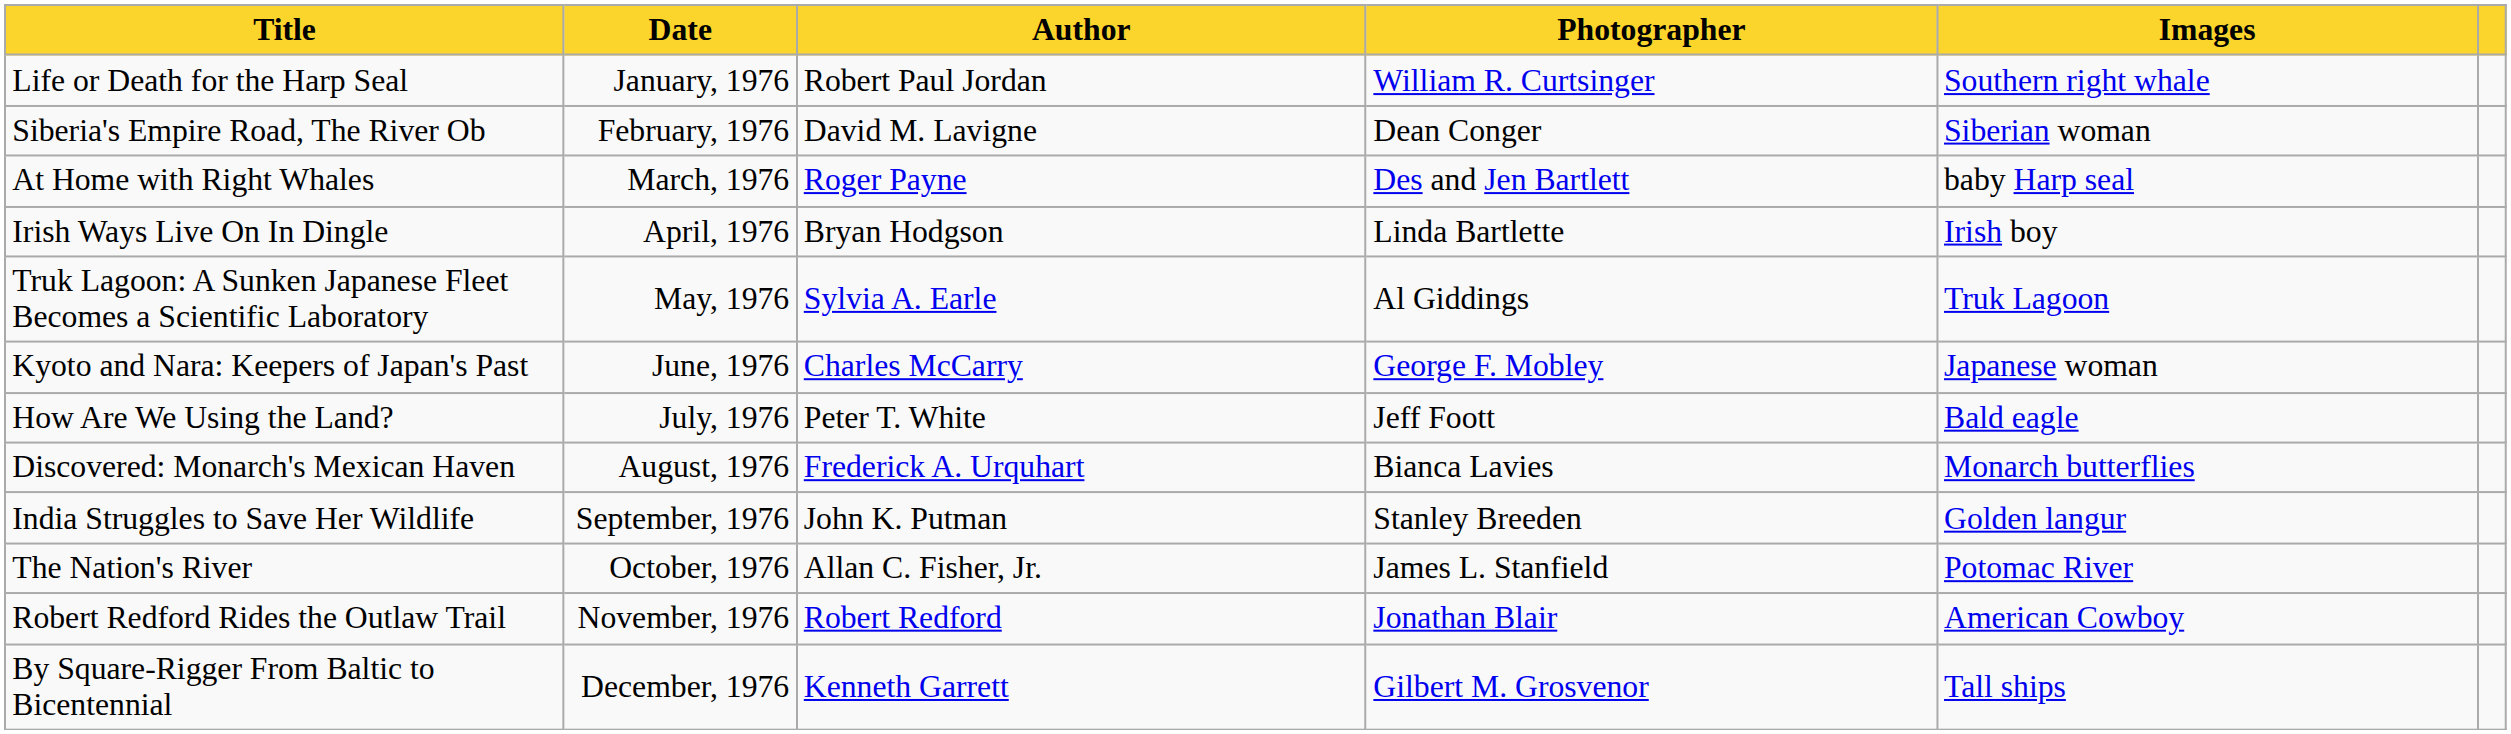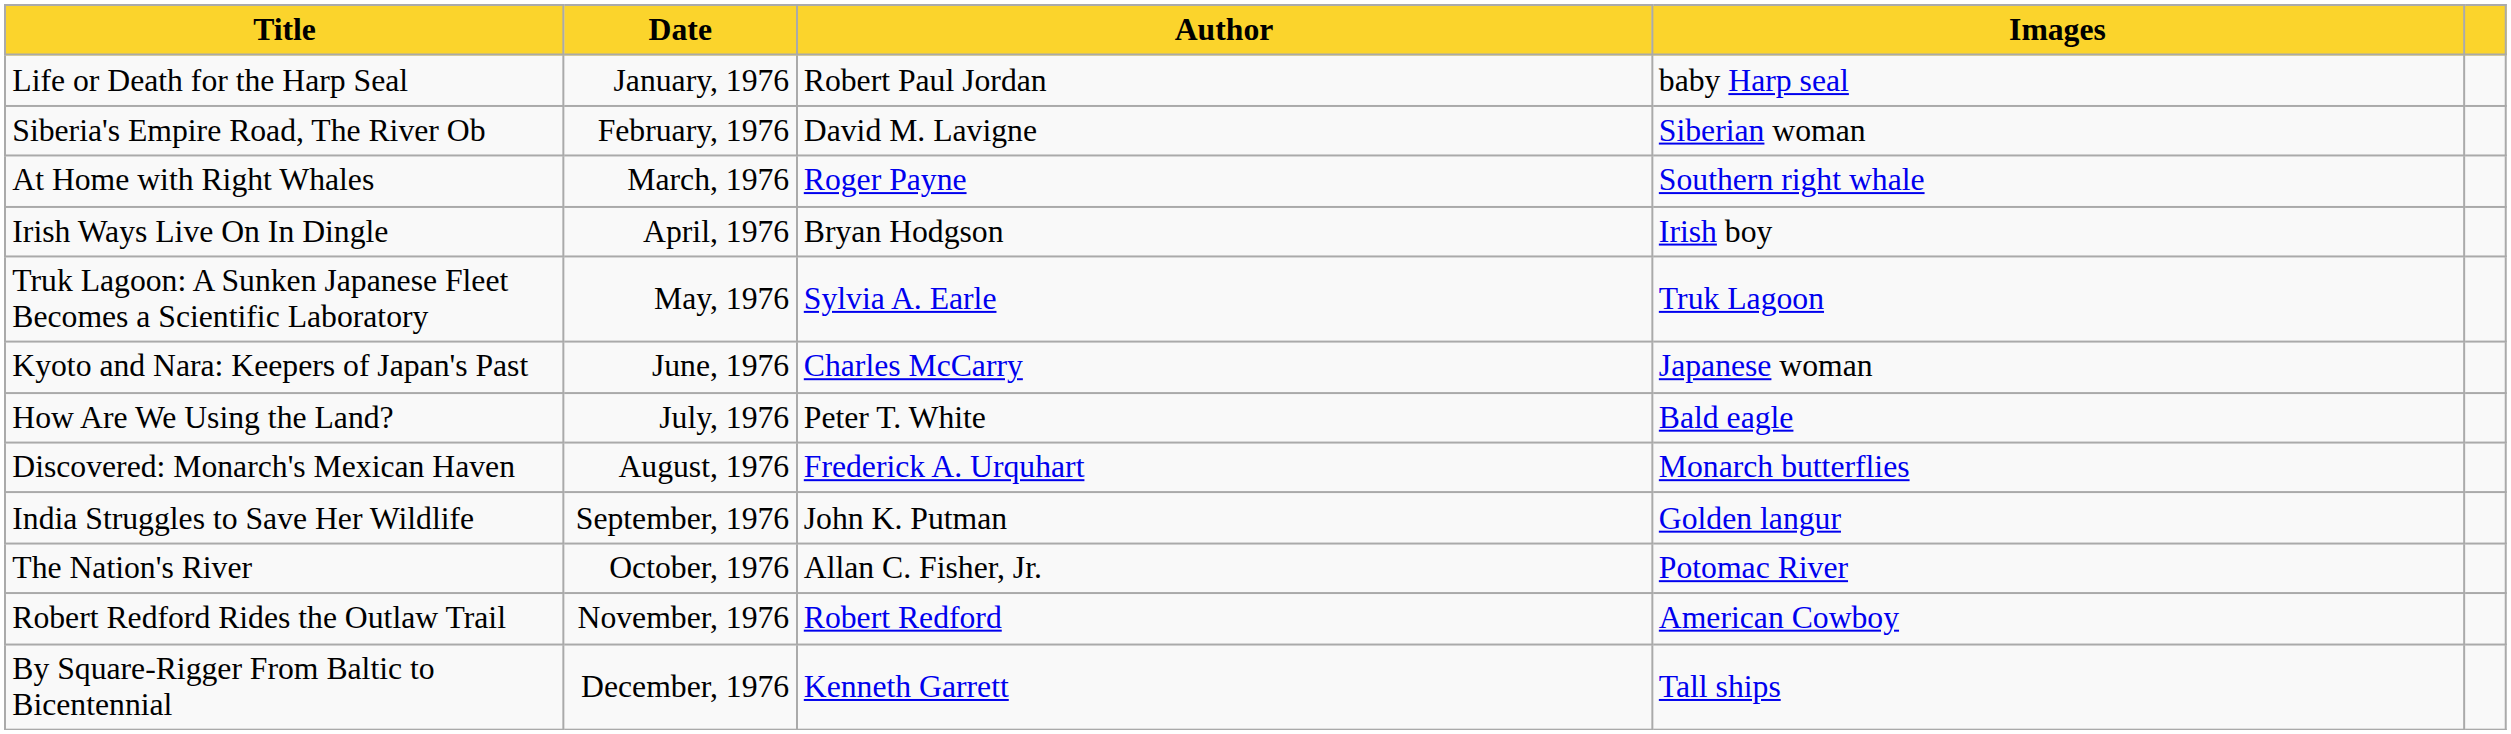 <table class="wikitable" style="width:100%">
 <tr>
 <th scope="col" style="background-color:#fbd42c;" width=275px>Title</th>
 <th scope="col" style="background-color:#fbd42c;" width=110>Date</th>
 <th scope="col" style="background-color:#fbd42c;">Author</th>
-<th scope="col" style="background-color:#fbd42c;">Photographer</th>
 <th scope="col" style="background-color:#fbd42c;">Images</th>
 <th scope="col" ! style="background-color:#fbd42c;"></th>
 </tr>
 <tr>
 <td scope="row">Life or Death for the Harp Seal</td>
 <td style="text-align:right;">January, 1976</td>
 <td>Robert Paul Jordan</td>
-<td><a href='#'>William R. Curtsinger</a></td>
-<td><a href='#'>Southern right whale</a></td>
+<td>baby <a href='#'>Harp seal</a></td>
 <td></td>
 </tr>
 <tr>
 <td scope="row">Siberia's Empire Road, The River Ob</td>
 <td style="text-align:right;">February, 1976</td>
 <td>David M. Lavigne</td>
-<td>Dean Conger</td>
 <td><a href='#'>Siberian</a> woman</td>
 <td></td>
 </tr>
 <tr>
 <td scope="row">At Home with Right Whales</td>
 <td style="text-align:right;">March, 1976</td>
 <td><a href='#'>Roger Payne</a></td>
-<td><a href='#'>Des</a> and <a href='#'>Jen Bartlett</a></td>
-<td>baby <a href='#'>Harp seal</a></td>
+<td><a href='#'>Southern right whale</a></td>
 <td></td>
 </tr>
 <tr>
 <td scope="row">Irish Ways Live On In Dingle</td>
 <td style="text-align:right;">April, 1976</td>
 <td>Bryan Hodgson</td>
-<td>Linda Bartlette</td>
 <td><a href='#'>Irish</a> boy</td>
 <td></td>
 </tr>
 <tr>
 <td scope="row">Truk Lagoon: A Sunken Japanese Fleet Becomes a Scientific Laboratory</td>
 <td style="text-align:right;">May, 1976</td>
 <td><a href='#'>Sylvia A. Earle</a></td>
-<td>Al Giddings</td>
 <td><a href='#'>Truk Lagoon</a></td>
 <td></td>
 </tr>
 <tr>
 <td>Kyoto and Nara: Keepers of Japan's Past</td>
 <td style="text-align:right;">June, 1976</td>
 <td><a href='#'>Charles McCarry</a></td>
-<td><a href='#'>George F. Mobley</a></td>
 <td><a href='#'>Japanese</a> woman</td>
 <td></td>
 </tr>
 <tr>
 <td scope="row">How Are We Using the Land?</td>
 <td style="text-align:right;">July, 1976</td>
 <td>Peter T. White</td>
-<td>Jeff Foott</td>
 <td><a href='#'>Bald eagle</a></td>
 <td></td>
 </tr>
 <tr>
 <td scope="row">Discovered: Monarch's Mexican Haven</td>
 <td style="text-align:right;">August, 1976</td>
 <td><a href='#'>Frederick A. Urquhart</a></td>
-<td>Bianca Lavies</td>
 <td><a href='#'>Monarch butterflies</a></td>
 <td></td>
 </tr>
 <tr>
 <td scope="row">India Struggles to Save Her Wildlife</td>
 <td style="text-align:right;">September, 1976</td>
 <td>John K. Putman</td>
-<td>Stanley Breeden</td>
 <td><a href='#'>Golden langur</a></td>
 <td></td>
 </tr>
 <tr>
 <td scope="row">The Nation's River</td>
 <td style="text-align:right;">October, 1976</td>
 <td>Allan C. Fisher, Jr.</td>
-<td>James L. Stanfield</td>
 <td><a href='#'>Potomac River</a></td>
 <td></td>
 </tr>
 <tr>
 <td scope="row">Robert Redford Rides the Outlaw Trail</td>
 <td style="text-align:right;">November, 1976</td>
 <td><a href='#'>Robert Redford</a></td>
-<td><a href='#'>Jonathan Blair</a></td>
 <td><a href='#'>American Cowboy</a></td>
 <td></td>
 </tr>
 <tr>
 <td scope="row">By Square-Rigger From Baltic to Bicentennial</td>
 <td style="text-align:right;">December, 1976</td>
 <td><a href='#'>Kenneth Garrett</a></td>
-<td><a href='#'>Gilbert M. Grosvenor</a></td>
 <td><a href='#'>Tall ships</a></td>
 <td></td>
 </tr>
 </table>
